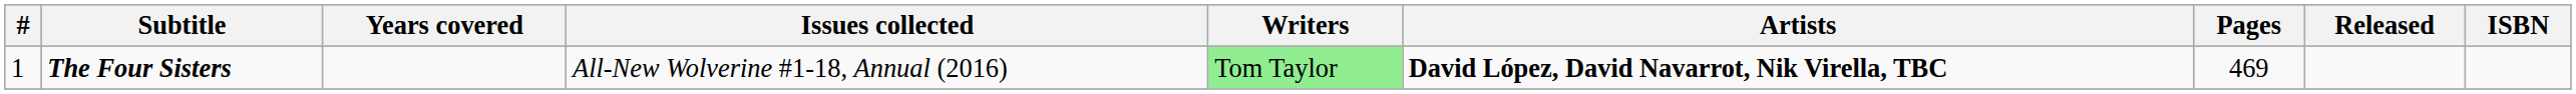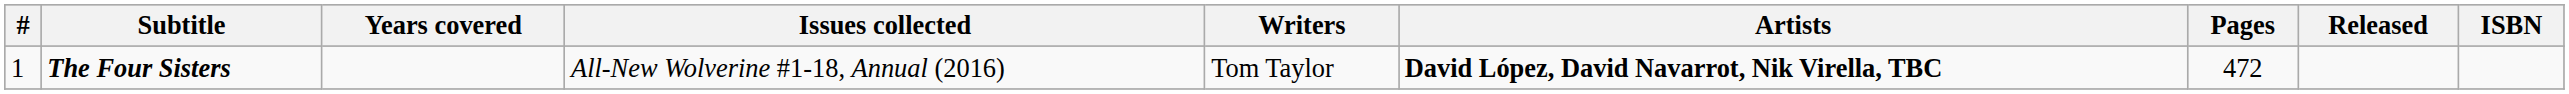 <table class="wikitable sortable" width=98%>
 <tr>
 <th class="unsortable">#</th>
 <th class="unsortable">Subtitle</th>
 <th>Years covered</th>
 <th class="unsortable">Issues collected</th>
 <th class="unsortable">Writers</th>
 <th class="unsortable">Artists</th>
 <th class="unsortable">Pages</th>
 <th>Released</th>
 <th class="unsortable">ISBN</th>
 </tr>
 <tr>
 <td>1</td>
 <td><strong><em>The Four Sisters</em></strong></td>
 <td></td>
 <td><em>All-New Wolverine</em> #1-18, <em>Annual</em> (2016)</td>
-<td style="background: lightgreen;">Tom Taylor</td>
+<td>Tom Taylor</td>
 <td><strong>David López, David Navarrot, Nik Virella, TBC</strong></td>
-<td style="text-align: center;">469</td>
+<td style="text-align: center;">472</td>
 <td></td>
 <td></td>
 </tr>
 </table>
